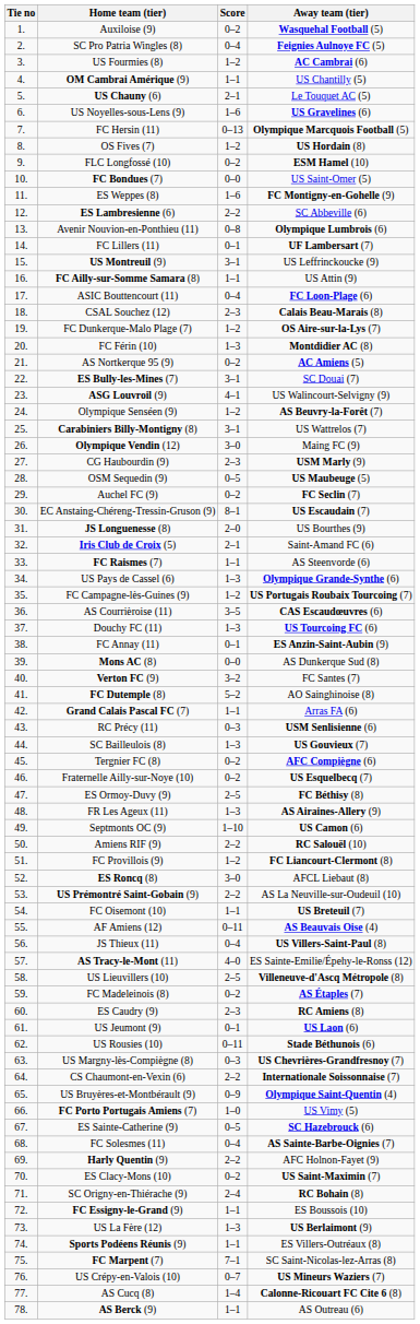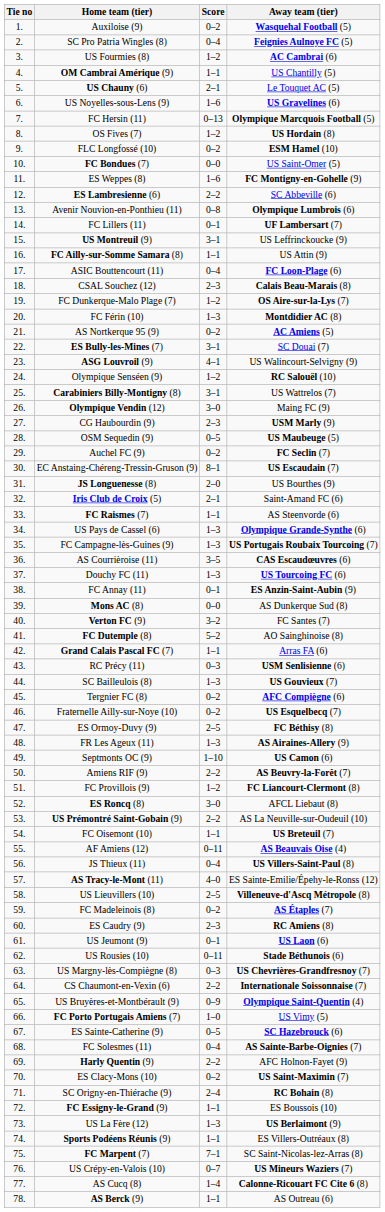 <table class="wikitable" style="text-align: center">
 <tr>
 <th>Tie no</th>
 <th>Home team (tier)</th>
 <th>Score</th>
 <th>Away team (tier)</th>
 </tr>
 <tr>
 <td>1.</td>
 <td>Auxiloise (9)</td>
 <td>0–2</td>
 <td><strong><a href='#'>Wasquehal Football</a></strong> (5)</td>
 </tr>
 <tr>
 <td>2.</td>
 <td>SC Pro Patria Wingles (8)</td>
 <td>0–4</td>
 <td><strong><a href='#'>Feignies Aulnoye FC</a></strong> (5)</td>
 </tr>
 <tr>
 <td>3.</td>
 <td>US Fourmies (8)</td>
 <td>1–2</td>
 <td><strong><a href='#'>AC Cambrai</a></strong> (6)</td>
 </tr>
 <tr>
 <td>4.</td>
 <td><strong>OM Cambrai Amérique</strong> (9)</td>
 <td>1–1 </td>
 <td><a href='#'>US Chantilly</a> (5)</td>
 </tr>
 <tr>
 <td>5.</td>
 <td><strong>US Chauny</strong> (6)</td>
 <td>2–1</td>
 <td><a href='#'>Le Touquet AC</a> (5)</td>
 </tr>
 <tr>
 <td>6.</td>
 <td>US Noyelles-sous-Lens (9)</td>
 <td>1–6</td>
 <td><strong><a href='#'>US Gravelines</a></strong> (6)</td>
 </tr>
 <tr>
 <td>7.</td>
 <td>FC Hersin (11)</td>
 <td>0–13</td>
 <td><strong>Olympique Marcquois Football</strong> (5)</td>
 </tr>
 <tr>
 <td>8.</td>
 <td>OS Fives (7)</td>
 <td>1–2</td>
 <td><strong>US Hordain</strong> (8)</td>
 </tr>
 <tr>
 <td>9.</td>
 <td>FLC Longfossé (10)</td>
 <td>0–2</td>
 <td><strong>ESM Hamel</strong> (10)</td>
 </tr>
 <tr>
 <td>10.</td>
 <td><strong>FC Bondues</strong> (7)</td>
 <td>0–0 </td>
 <td><a href='#'>US Saint-Omer</a> (5)</td>
 </tr>
 <tr>
 <td>11.</td>
 <td>ES Weppes (8)</td>
 <td>1–6</td>
 <td><strong>FC Montigny-en-Gohelle</strong> (9)</td>
 </tr>
 <tr>
 <td>12.</td>
 <td><strong>ES Lambresienne</strong> (6)</td>
 <td>2–2 </td>
 <td><a href='#'>SC Abbeville</a> (6)</td>
 </tr>
 <tr>
 <td>13.</td>
 <td>Avenir Nouvion-en-Ponthieu (11)</td>
 <td>0–8</td>
 <td><strong>Olympique Lumbrois</strong> (6)</td>
 </tr>
 <tr>
 <td>14.</td>
 <td>FC Lillers (11)</td>
 <td>0–1</td>
 <td><strong>UF Lambersart</strong> (7)</td>
 </tr>
 <tr>
 <td>15.</td>
 <td><strong>US Montreuil</strong> (9)</td>
 <td>3–1</td>
 <td>US Leffrinckoucke (9)</td>
 </tr>
 <tr>
 <td>16.</td>
 <td><strong>FC Ailly-sur-Somme Samara</strong> (8)</td>
 <td>1–1 </td>
 <td>US Attin (9)</td>
 </tr>
 <tr>
 <td>17.</td>
 <td>ASIC Bouttencourt (11)</td>
 <td>0–4</td>
 <td><strong><a href='#'>FC Loon-Plage</a></strong> (6)</td>
 </tr>
 <tr>
 <td>18.</td>
 <td>CSAL Souchez (12)</td>
 <td>2–3</td>
 <td><strong>Calais Beau-Marais</strong> (8)</td>
 </tr>
 <tr>
 <td>19.</td>
 <td>FC Dunkerque-Malo Plage (7)</td>
 <td>1–2</td>
 <td><strong>OS Aire-sur-la-Lys</strong> (7)</td>
 </tr>
 <tr>
 <td>20.</td>
 <td>FC Férin (10)</td>
 <td>1–3</td>
 <td><strong>Montdidier AC</strong> (8)</td>
 </tr>
 <tr>
 <td>21.</td>
 <td>AS Nortkerque 95 (9)</td>
 <td>0–2</td>
 <td><strong><a href='#'>AC Amiens</a></strong> (5)</td>
 </tr>
 <tr>
 <td>22.</td>
 <td><strong>ES Bully-les-Mines</strong> (7)</td>
 <td>3–1</td>
 <td><a href='#'>SC Douai</a> (7)</td>
 </tr>
 <tr>
 <td>23.</td>
 <td><strong>ASG Louvroil</strong> (9)</td>
 <td>4–1</td>
 <td>US Walincourt-Selvigny (9)</td>
 </tr>
 <tr>
 <td>24.</td>
 <td>Olympique Senséen (9)</td>
 <td>1–2</td>
-<td><strong>AS Beuvry-la-Forêt</strong> (7)</td>
+<td><strong>RC Salouël</strong> (10)</td>
 </tr>
 <tr>
 <td>25.</td>
 <td><strong>Carabiniers Billy-Montigny</strong> (8)</td>
 <td>3–1</td>
 <td>US Wattrelos (7)</td>
 </tr>
 <tr>
 <td>26.</td>
 <td><strong>Olympique Vendin</strong> (12)</td>
 <td>3–0</td>
 <td>Maing FC (9)</td>
 </tr>
 <tr>
 <td>27.</td>
 <td>CG Haubourdin (9)</td>
 <td>2–3</td>
 <td><strong>USM Marly</strong> (9)</td>
 </tr>
 <tr>
 <td>28.</td>
 <td>OSM Sequedin (9)</td>
 <td>0–5</td>
 <td><strong>US Maubeuge</strong> (5)</td>
 </tr>
 <tr>
 <td>29.</td>
 <td>Auchel FC (9)</td>
 <td>0–2</td>
 <td><strong>FC Seclin</strong> (7)</td>
 </tr>
 <tr>
 <td>30.</td>
 <td>EC Anstaing-Chéreng-Tressin-Gruson (9)</td>
 <td>8–1</td>
 <td><strong>US Escaudain</strong> (7)</td>
 </tr>
 <tr>
 <td>31.</td>
 <td><strong>JS Longuenesse</strong> (8)</td>
 <td>2–0</td>
 <td>US Bourthes (9)</td>
 </tr>
 <tr>
 <td>32.</td>
 <td><strong><a href='#'>Iris Club de Croix</a></strong> (5)</td>
 <td>2–1</td>
 <td>Saint-Amand FC (6)</td>
 </tr>
 <tr>
 <td>33.</td>
 <td><strong>FC Raismes</strong> (7)</td>
 <td>1–1 </td>
 <td>AS Steenvorde (6)</td>
 </tr>
 <tr>
 <td>34.</td>
 <td>US Pays de Cassel (6)</td>
 <td>1–3</td>
 <td><strong><a href='#'>Olympique Grande-Synthe</a></strong> (6)</td>
 </tr>
 <tr>
 <td>35.</td>
 <td>FC Campagne-lès-Guines (9)</td>
-<td>1–2</td>
+<td>1–3</td>
 <td><strong>US Portugais Roubaix Tourcoing</strong> (7)</td>
 </tr>
 <tr>
 <td>36.</td>
 <td>AS Courrièroise (11)</td>
 <td>3–5</td>
 <td><strong>CAS Escaudœuvres</strong> (6)</td>
 </tr>
 <tr>
 <td>37.</td>
 <td>Douchy FC (11)</td>
 <td>1–3</td>
 <td><strong><a href='#'>US Tourcoing FC</a></strong> (6)</td>
 </tr>
 <tr>
 <td>38.</td>
 <td>FC Annay (11)</td>
 <td>0–1</td>
 <td><strong>ES Anzin-Saint-Aubin</strong> (9)</td>
 </tr>
 <tr>
 <td>39.</td>
 <td><strong>Mons AC</strong> (8)</td>
 <td>0–0 </td>
 <td>AS Dunkerque Sud (8)</td>
 </tr>
 <tr>
 <td>40.</td>
 <td><strong>Verton FC</strong> (9)</td>
 <td>3–2</td>
 <td>FC Santes (7)</td>
 </tr>
 <tr>
 <td>41.</td>
 <td><strong>FC Dutemple</strong> (8)</td>
 <td>5–2</td>
 <td>AO Sainghinoise (8)</td>
 </tr>
 <tr>
 <td>42.</td>
 <td><strong>Grand Calais Pascal FC</strong> (7)</td>
 <td>1–1 </td>
 <td><a href='#'>Arras FA</a> (6)</td>
 </tr>
 <tr>
 <td>43.</td>
 <td>RC Précy (11)</td>
 <td>0–3</td>
 <td><strong>USM Senlisienne</strong> (6)</td>
 </tr>
 <tr>
 <td>44.</td>
 <td>SC Bailleulois (8)</td>
 <td>1–3</td>
 <td><strong>US Gouvieux</strong> (7)</td>
 </tr>
 <tr>
 <td>45.</td>
 <td>Tergnier FC (8)</td>
 <td>0–2</td>
 <td><strong><a href='#'>AFC Compiègne</a></strong> (6)</td>
 </tr>
 <tr>
 <td>46.</td>
 <td>Fraternelle Ailly-sur-Noye (10)</td>
 <td>0–2</td>
 <td><strong>US Esquelbecq</strong> (7)</td>
 </tr>
 <tr>
 <td>47.</td>
 <td>ES Ormoy-Duvy (9)</td>
 <td>2–5</td>
 <td><strong>FC Béthisy</strong> (8)</td>
 </tr>
 <tr>
 <td>48.</td>
 <td>FR Les Ageux (11)</td>
 <td>1–3</td>
 <td><strong>AS Airaines-Allery</strong> (9)</td>
 </tr>
 <tr>
 <td>49.</td>
 <td>Septmonts OC (9)</td>
 <td>1–10</td>
 <td><strong>US Camon</strong> (6)</td>
 </tr>
 <tr>
 <td>50.</td>
 <td>Amiens RIF (9)</td>
 <td>2–2 </td>
-<td><strong>RC Salouël</strong> (10)</td>
+<td><strong>AS Beuvry-la-Forêt</strong> (7)</td>
 </tr>
 <tr>
 <td>51.</td>
 <td>FC Provillois (9)</td>
 <td>1–2</td>
 <td><strong>FC Liancourt-Clermont</strong> (8)</td>
 </tr>
 <tr>
 <td>52.</td>
 <td><strong>ES Roncq</strong> (8)</td>
 <td>3–0</td>
 <td>AFCL Liebaut (8)</td>
 </tr>
 <tr>
 <td>53.</td>
 <td><strong>US Prémontré Saint-Gobain</strong> (9)</td>
 <td>2–2 </td>
 <td>AS La Neuville-sur-Oudeuil (10)</td>
 </tr>
 <tr>
 <td>54.</td>
 <td>FC Oisemont (10)</td>
 <td>1–1 </td>
 <td><strong>US Breteuil</strong> (7)</td>
 </tr>
 <tr>
 <td>55.</td>
 <td>AF Amiens (12)</td>
 <td>0–11</td>
 <td><strong><a href='#'>AS Beauvais Oise</a></strong> (4)</td>
 </tr>
 <tr>
 <td>56.</td>
 <td>JS Thieux (11)</td>
 <td>0–4</td>
 <td><strong>US Villers-Saint-Paul</strong> (8)</td>
 </tr>
 <tr>
 <td>57.</td>
 <td><strong>AS Tracy-le-Mont</strong> (11)</td>
 <td>4–0</td>
 <td>ES Sainte-Emilie/Épehy-le-Ronss (12)</td>
 </tr>
 <tr>
 <td>58.</td>
 <td>US Lieuvillers (10)</td>
 <td>2–5</td>
 <td><strong>Villeneuve-d'Ascq Métropole</strong> (8)</td>
 </tr>
 <tr>
 <td>59.</td>
 <td>FC Madeleinois (8)</td>
 <td>0–2</td>
 <td><strong><a href='#'>AS Étaples</a></strong> (7)</td>
 </tr>
 <tr>
 <td>60.</td>
 <td>ES Caudry (9)</td>
 <td>2–3</td>
 <td><strong>RC Amiens</strong> (8)</td>
 </tr>
 <tr>
 <td>61.</td>
 <td>US Jeumont (9)</td>
 <td>0–1</td>
 <td><strong><a href='#'>US Laon</a></strong> (6)</td>
 </tr>
 <tr>
 <td>62.</td>
 <td>US Rousies (10)</td>
 <td>0–11</td>
 <td><strong>Stade Béthunois</strong> (6)</td>
 </tr>
 <tr>
 <td>63.</td>
 <td>US Margny-lès-Compiègne (8)</td>
 <td>0–3</td>
 <td><strong>US Chevrières-Grandfresnoy</strong> (7)</td>
 </tr>
 <tr>
 <td>64.</td>
 <td>CS Chaumont-en-Vexin (6)</td>
 <td>2–2 </td>
 <td><strong>Internationale Soissonnaise</strong> (7)</td>
 </tr>
 <tr>
 <td>65.</td>
 <td>US Bruyères-et-Montbérault (9)</td>
 <td>0–9</td>
 <td><strong><a href='#'>Olympique Saint-Quentin</a></strong> (4)</td>
 </tr>
 <tr>
 <td>66.</td>
 <td><strong>FC Porto Portugais Amiens</strong> (7)</td>
 <td>1–0</td>
 <td><a href='#'>US Vimy</a> (5)</td>
 </tr>
 <tr>
 <td>67.</td>
 <td>ES Sainte-Catherine (9)</td>
 <td>0–5</td>
 <td><strong><a href='#'>SC Hazebrouck</a></strong> (6)</td>
 </tr>
 <tr>
 <td>68.</td>
 <td>FC Solesmes (11)</td>
 <td>0–4</td>
 <td><strong>AS Sainte-Barbe-Oignies</strong> (7)</td>
 </tr>
 <tr>
 <td>69.</td>
 <td><strong>Harly Quentin</strong> (9)</td>
 <td>2–2 </td>
 <td>AFC Holnon-Fayet (9)</td>
 </tr>
 <tr>
 <td>70.</td>
 <td>ES Clacy-Mons (10)</td>
 <td>0–2</td>
 <td><strong>US Saint-Maximin</strong> (7)</td>
 </tr>
 <tr>
 <td>71.</td>
 <td>SC Origny-en-Thiérache (9)</td>
 <td>2–4</td>
 <td><strong>RC Bohain</strong> (8)</td>
 </tr>
 <tr>
 <td>72.</td>
 <td><strong>FC Essigny-le-Grand</strong> (9)</td>
 <td>1–1 </td>
 <td>ES Boussois (10)</td>
 </tr>
 <tr>
 <td>73.</td>
 <td>US La Fère (12)</td>
 <td>1–3</td>
 <td><strong>US Berlaimont</strong> (9)</td>
 </tr>
 <tr>
 <td>74.</td>
 <td><strong>Sports Podéens Réunis</strong> (9)</td>
 <td>1–1 </td>
 <td>ES Villers-Outréaux (8)</td>
 </tr>
 <tr>
 <td>75.</td>
 <td><strong>FC Marpent</strong> (7)</td>
 <td>7–1</td>
 <td>SC Saint-Nicolas-lez-Arras (8)</td>
 </tr>
 <tr>
 <td>76.</td>
 <td>US Crépy-en-Valois (10)</td>
 <td>0–7</td>
 <td><strong>US Mineurs Waziers</strong> (7)</td>
 </tr>
 <tr>
 <td>77.</td>
 <td>AS Cucq (8)</td>
 <td>1–4</td>
 <td><strong>Calonne-Ricouart FC Cite 6</strong> (8)</td>
 </tr>
 <tr>
 <td>78.</td>
 <td><strong>AS Berck</strong> (9)</td>
 <td>1–1 </td>
 <td>AS Outreau (6)</td>
 </tr>
 </table>
